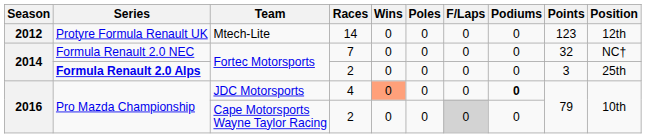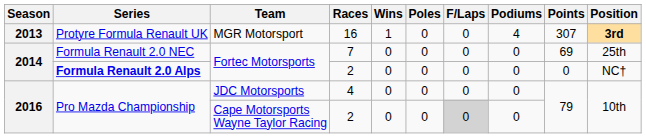 <table class="wikitable" style="font-size: 90%; text-align:center">
 <tr>
 <th>Season</th>
 <th>Series</th>
 <th>Team</th>
 <th>Races</th>
 <th>Wins</th>
 <th>Poles</th>
 <th>F/Laps</th>
 <th>Podiums</th>
 <th>Points</th>
 <th>Position</th>
 </tr>
 <tr>
-<th>2012</th>
+<th>2013</th>
 <td align="left"><a href='#'>Protyre Formula Renault UK</a></td>
-<td align="left">Mtech-Lite</td>
-<td>14</td>
+<td align="left">MGR Motorsport</td>
+<td>16</td>
+<td>1</td>
 <td>0</td>
 <td>0</td>
-<td>0</td>
-<td>0</td>
-<td>123</td>
-<td>12th</td>
+<td>4</td>
+<td>307</td>
+<td style="background:#FFDF9F;"><strong>3rd</strong></td>
 </tr>
 <tr>
 <th rowspan=2>2014</th>
 <td align="left"><a href='#'>Formula Renault 2.0 NEC</a></td>
 <td rowspan="2" align="left"><a href='#'>Fortec Motorsports</a></td>
 <td>7</td>
 <td>0</td>
 <td>0</td>
 <td>0</td>
 <td>0</td>
-<td>32</td>
-<td>NC†</td>
+<td>69</td>
+<td>25th</td>
 </tr>
 <tr>
 <td align="left"><strong><a href='#'>Formula Renault 2.0 Alps</a></strong></td>
 <td>2</td>
 <td>0</td>
 <td>0</td>
 <td>0</td>
 <td>0</td>
-<td>3</td>
-<td>25th</td>
+<td>0</td>
+<td>NC†</td>
 </tr>
 <tr>
 <th rowspan="2">2016</th>
 <td rowspan="2" align=left><a href='#'>Pro Mazda Championship</a></td>
 <td align=left><a href='#'>JDC Motorsports</a></td>
 <td>4</td>
-<td style="background: lightsalmon;">0</td>
 <td>0</td>
 <td>0</td>
-<td><strong>0</strong></td>
+<td>0</td>
+<td>0</td>
 <td rowspan="2">79</td>
 <td rowspan="2">10th</td>
 </tr>
 <tr>
 <td align=left><a href='#'>Cape Motorsports</a> <br> <a href='#'>Wayne Taylor Racing</a></td>
 <td>2</td>
 <td>0</td>
 <td>0</td>
 <td style="background: lightgrey;">0</td>
 <td>0</td>
 </tr>
 </table>
